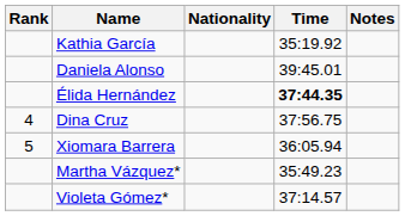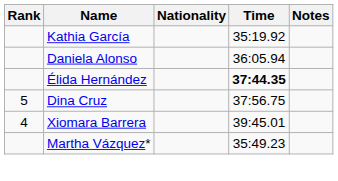 <table class="wikitable sortable" style="text-align:center;font-size:95%">
 <tr>
 <th>Rank</th>
 <th>Name</th>
 <th>Nationality</th>
 <th>Time</th>
 <th>Notes</th>
 </tr>
 <tr>
 <td></td>
 <td align=left><a href='#'>Kathia García</a></td>
 <td align=left></td>
 <td>35:19.92</td>
 <td></td>
 </tr>
 <tr>
 <td></td>
 <td align=left><a href='#'>Daniela Alonso</a></td>
 <td align=left></td>
-<td>39:45.01</td>
+<td>36:05.94</td>
 <td></td>
 </tr>
 <tr>
 <td></td>
 <td align=left><a href='#'>Élida Hernández</a></td>
 <td align=left></td>
 <td><strong>37:44.35</strong></td>
 <td></td>
 </tr>
 <tr>
-<td>4</td>
+<td>5</td>
 <td align=left><a href='#'>Dina Cruz</a></td>
 <td align=left></td>
 <td>37:56.75</td>
 <td></td>
 </tr>
 <tr>
-<td>5</td>
+<td>4</td>
 <td align=left><a href='#'>Xiomara Barrera</a></td>
 <td align=left></td>
-<td>36:05.94</td>
+<td>39:45.01</td>
 <td></td>
 </tr>
 <tr>
 <td></td>
 <td align=left><a href='#'>Martha Vázquez</a>*</td>
 <td align=left></td>
 <td>35:49.23</td>
 <td></td>
 </tr>
-<tr>
-<td></td>
-<td align=left><a href='#'>Violeta Gómez</a>*</td>
-<td align=left></td>
-<td>37:14.57</td>
-<td></td>
-</tr>
 </table>
